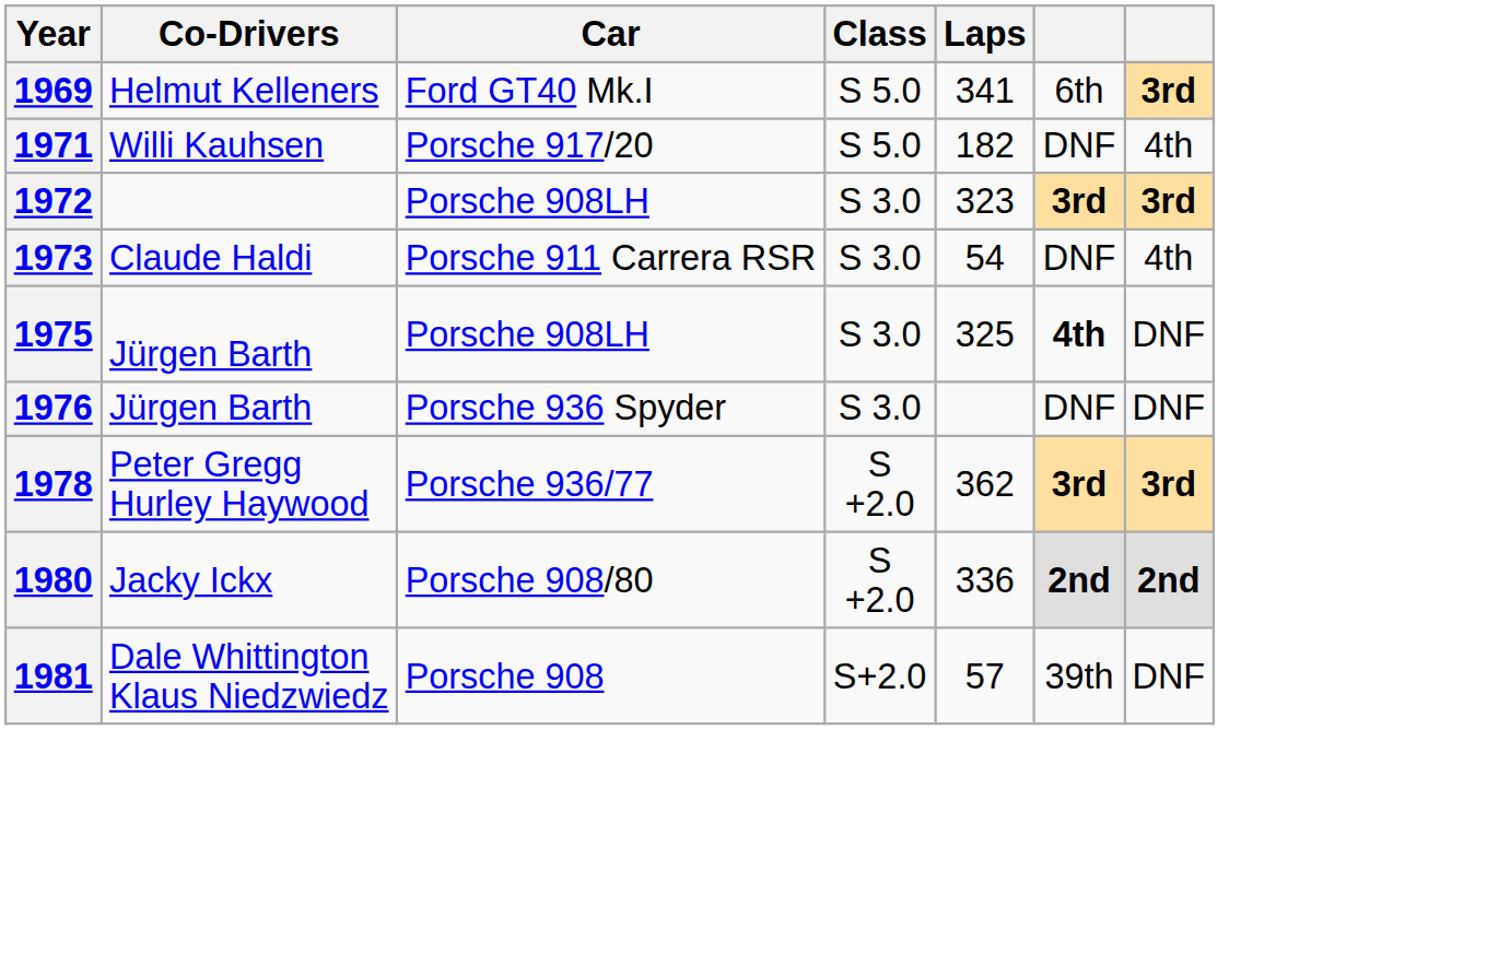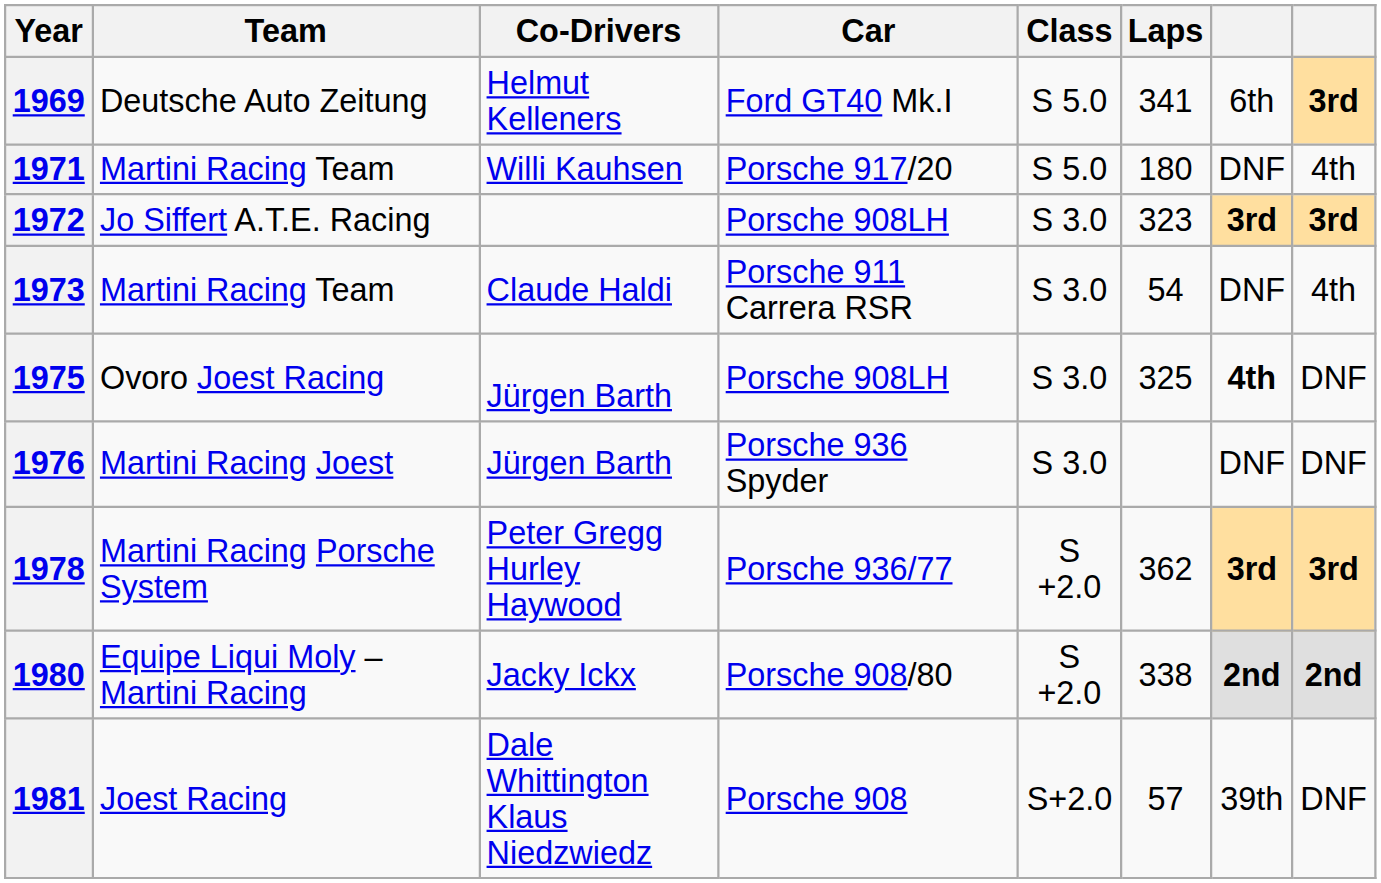 <table class="wikitable" style="text-align:center; font-size:90%">
 <tr>
 <th>Year</th>
+<th>Team</th>
 <th>Co-Drivers</th>
 <th>Car</th>
 <th>Class</th>
 <th>Laps</th>
 <th></th>
 <th></th>
 </tr>
 <tr>
 <th><a href='#'>1969</a></th>
+<td align="left"> Deutsche Auto Zeitung</td>
 <td align="left"> <a href='#'>Helmut Kelleners</a></td>
 <td align="left"><a href='#'>Ford GT40</a> Mk.I</td>
 <td>S 5.0</td>
 <td>341</td>
 <td>6th</td>
 <td style="background:#FFDF9F;"><strong>3rd</strong></td>
 </tr>
 <tr>
 <th><a href='#'>1971</a></th>
+<td align="left"> <a href='#'>Martini Racing</a> Team</td>
 <td align="left"> <a href='#'>Willi Kauhsen</a></td>
 <td align="left"><a href='#'>Porsche 917</a>/20</td>
 <td>S 5.0</td>
-<td>182</td>
+<td>180</td>
 <td>DNF</td>
 <td>4th</td>
 </tr>
 <tr>
 <th><a href='#'>1972</a></th>
+<td align="left"> <a href='#'>Jo Siffert</a> A.T.E. Racing</td>
 <td align="left"> <br> </td>
 <td align="left"><a href='#'>Porsche 908LH</a></td>
 <td>S 3.0</td>
 <td>323</td>
 <td style="background:#FFDF9F;"><strong>3rd</strong></td>
 <td style="background:#FFDF9F;"><strong>3rd</strong></td>
 </tr>
 <tr>
 <th><a href='#'>1973</a></th>
+<td align="left"> <a href='#'>Martini Racing</a> Team</td>
 <td align="left"> <a href='#'>Claude Haldi</a></td>
 <td align="left"><a href='#'>Porsche 911</a> Carrera RSR</td>
 <td>S 3.0</td>
 <td>54</td>
 <td>DNF</td>
 <td>4th</td>
 </tr>
 <tr>
 <th><a href='#'>1975</a></th>
+<td align="left"> Ovoro <a href='#'>Joest Racing</a></td>
 <td align="left"> <br> <a href='#'>Jürgen Barth</a></td>
 <td align="left"><a href='#'>Porsche 908LH</a></td>
 <td>S 3.0</td>
 <td>325</td>
 <td><strong>4th</strong></td>
 <td>DNF</td>
 </tr>
 <tr>
 <th><a href='#'>1976</a></th>
+<td align="left"> <a href='#'>Martini Racing</a> <a href='#'>Joest</a></td>
 <td align="left"> <a href='#'>Jürgen Barth</a></td>
 <td align="left"><a href='#'>Porsche 936</a> Spyder</td>
 <td>S 3.0</td>
 <td></td>
 <td>DNF</td>
 <td>DNF</td>
 </tr>
 <tr>
 <th><a href='#'>1978</a></th>
+<td align="left"> <a href='#'>Martini Racing</a> <a href='#'>Porsche System</a></td>
 <td align="left"> <a href='#'>Peter Gregg</a><br> <a href='#'>Hurley Haywood</a></td>
 <td align="left"><a href='#'>Porsche 936/77</a></td>
 <td>S<br>+2.0</td>
 <td>362</td>
 <td style="background:#FFDF9F;"><strong>3rd</strong></td>
 <td style="background:#FFDF9F;"><strong>3rd</strong></td>
 </tr>
 <tr>
 <th><a href='#'>1980</a></th>
+<td align="left"> <a href='#'>Equipe Liqui Moly</a> – <a href='#'>Martini Racing</a></td>
 <td align="left"> <a href='#'>Jacky Ickx</a></td>
 <td align="left"><a href='#'>Porsche 908</a>/80</td>
 <td>S<br>+2.0</td>
-<td>336</td>
+<td>338</td>
 <td style="background:#DFDFDF;"><strong>2nd</strong></td>
 <td style="background:#DFDFDF;"><strong>2nd</strong></td>
 </tr>
 <tr>
 <th><a href='#'>1981</a></th>
+<td align="left"> <a href='#'>Joest Racing</a></td>
 <td align="left"> <a href='#'>Dale Whittington</a><br> <a href='#'>Klaus Niedzwiedz</a></td>
 <td align="left"><a href='#'>Porsche 908</a></td>
 <td>S+2.0</td>
 <td>57</td>
 <td>39th</td>
 <td>DNF</td>
 </tr>
 </table>
